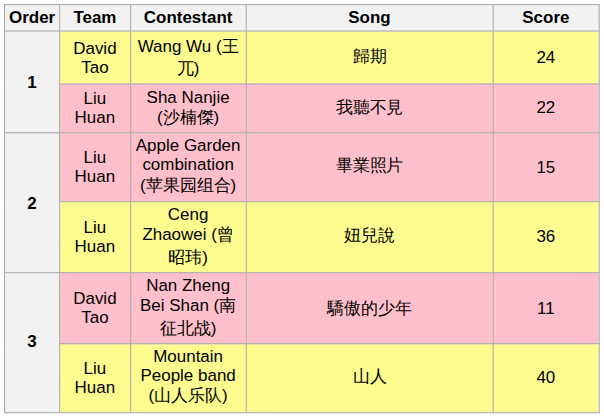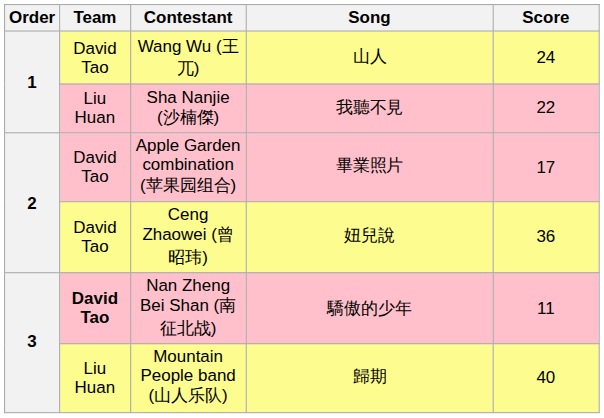 <table class="wikitable" style="text-align:center; width:90%;">
 <tr>
 <th width="1%">Order</th>
 <th width="10%">Team</th>
 <th width="15%">Contestant</th>
 <th width="35%">Song</th>
 <th width="15%">Score<br></th>
 </tr>
 <tr>
 <th rowspan=2>1</th>
 <td style="background:#FDFC8F;">David Tao</td>
 <td style="background:#FDFC8F;">Wang Wu (王兀)</td>
-<td style="background:#FDFC8F;">歸期<br></td>
+<td style="background:#FDFC8F;">山人<br></td>
 <td style="background:#FDFC8F;">24</td>
 </tr>
 <tr>
 <td style="background:pink;">Liu Huan</td>
 <td style="background:pink;">Sha Nanjie (沙楠傑)</td>
 <td style="background:pink;">我聽不見<br></td>
 <td style="background:pink;">22</td>
 </tr>
 <tr>
 <th rowspan=2>2</th>
-<td style="background:pink;">Liu Huan</td>
+<td style="background:pink;">David Tao</td>
 <td style="background:pink;">Apple Garden combination (苹果园组合)</td>
 <td style="background:pink;">畢業照片<br></td>
-<td style="background:pink;">15</td>
+<td style="background:pink;">17</td>
 </tr>
 <tr>
-<td style="background:#FDFC8F;">Liu Huan</td>
+<td style="background:#FDFC8F;">David Tao</td>
 <td style="background:#FDFC8F;">Ceng Zhaowei (曾昭玮)</td>
 <td style="background:#FDFC8F;">妞兒說<br></td>
 <td style="background:#FDFC8F;">36</td>
 </tr>
 <tr>
 <th rowspan=2>3</th>
-<td style="background:pink;">David Tao</td>
+<td style="background:pink;"><strong>David Tao</strong></td>
 <td style="background:pink;">Nan Zheng Bei Shan (南征北战)</td>
 <td style="background:pink;">驕傲的少年<br></td>
 <td style="background:pink;">11</td>
 </tr>
 <tr>
 <td style="background:#FDFC8F;">Liu Huan</td>
 <td style="background:#FDFC8F;">Mountain People band (山人乐队)</td>
-<td style="background:#FDFC8F;">山人<br></td>
+<td style="background:#FDFC8F;">歸期<br></td>
 <td style="background:#FDFC8F;">40</td>
 </tr>
 </table>
